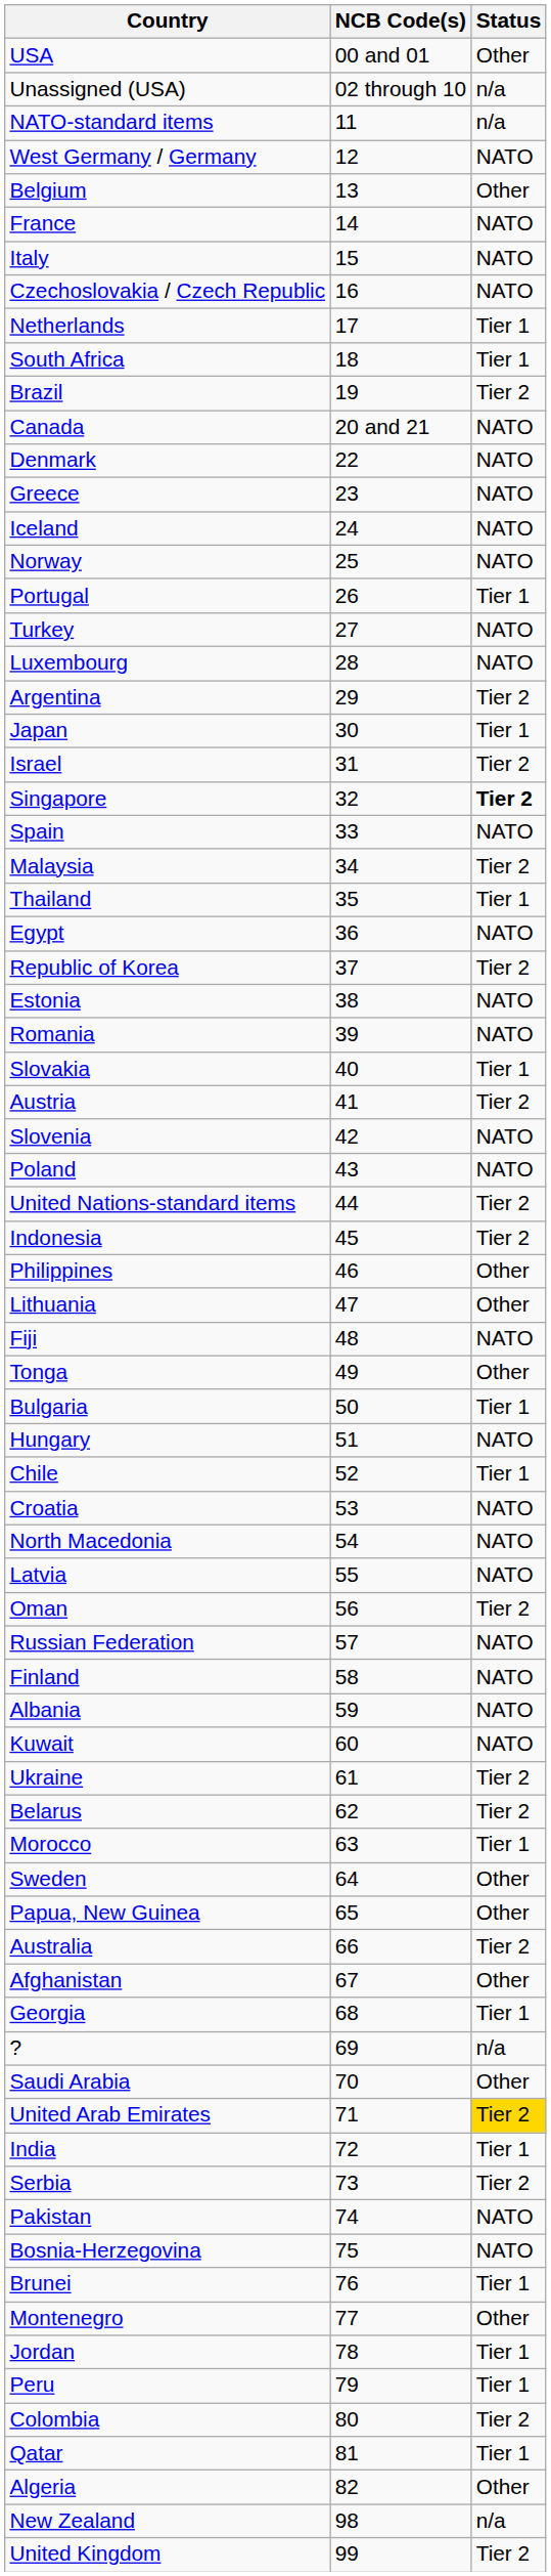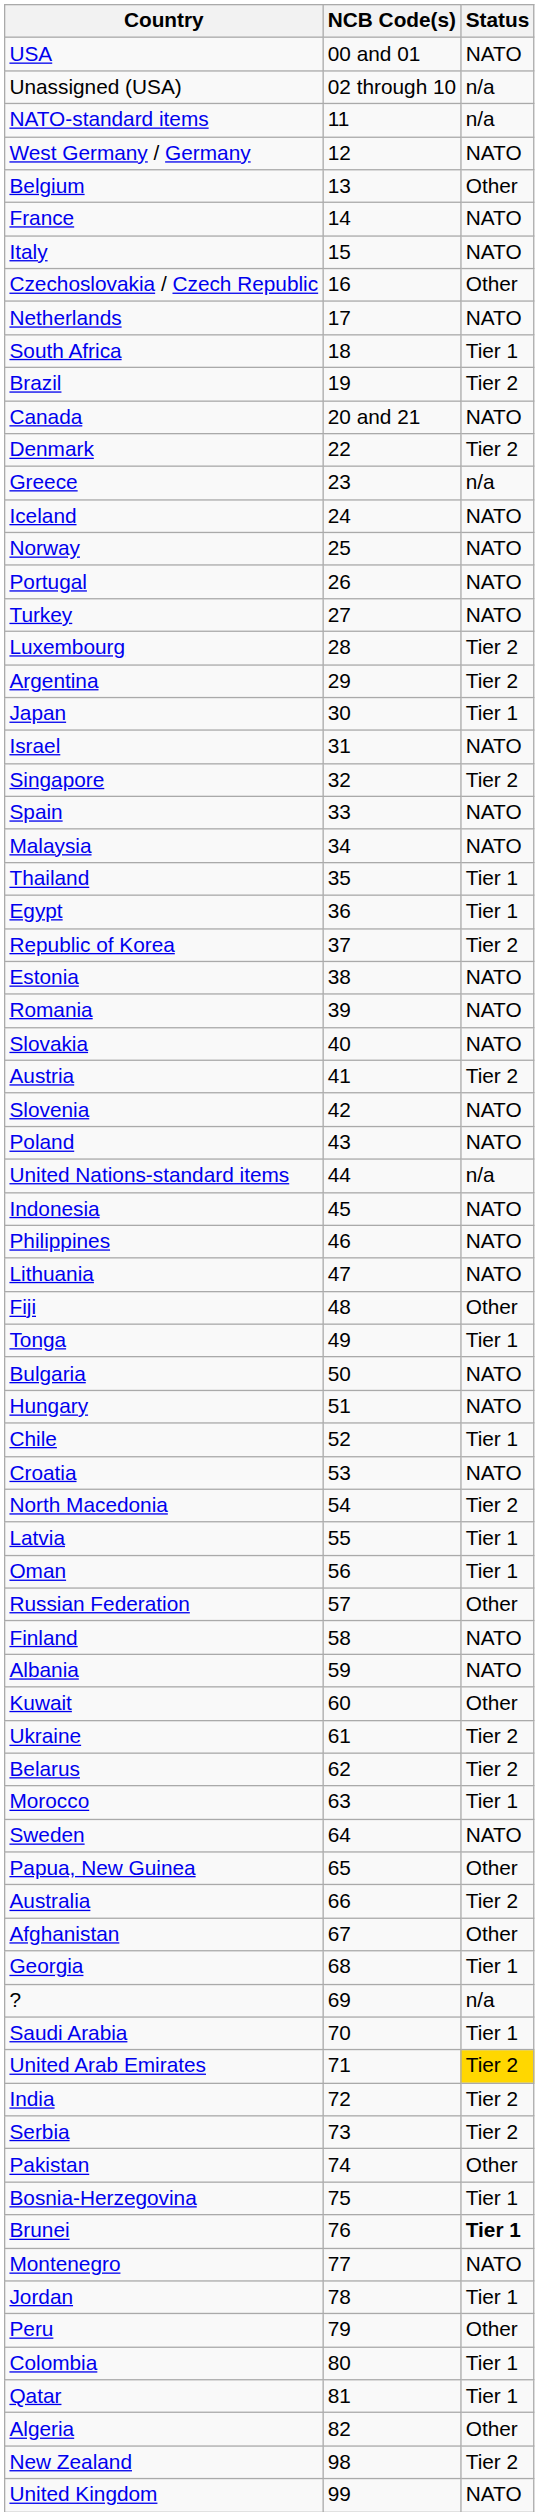 <table class="wikitable">
 <tr>
 <th>Country</th>
 <th>NCB Code(s)</th>
 <th>Status</th>
 </tr>
 <tr>
 <td><a href='#'>USA</a></td>
 <td>00 and 01</td>
-<td>Other</td>
+<td>NATO</td>
 </tr>
 <tr>
 <td>Unassigned (USA)</td>
 <td>02 through 10</td>
 <td>n/a</td>
 </tr>
 <tr>
 <td><a href='#'>NATO-standard items</a></td>
 <td>11</td>
 <td>n/a</td>
 </tr>
 <tr>
 <td><a href='#'>West Germany</a> / <a href='#'>Germany</a></td>
 <td>12</td>
 <td>NATO</td>
 </tr>
 <tr>
 <td><a href='#'>Belgium</a></td>
 <td>13</td>
 <td>Other</td>
 </tr>
 <tr>
 <td><a href='#'>France</a></td>
 <td>14</td>
 <td>NATO</td>
 </tr>
 <tr>
 <td><a href='#'>Italy</a></td>
 <td>15</td>
 <td>NATO</td>
 </tr>
 <tr>
 <td><a href='#'>Czechoslovakia</a> / <a href='#'>Czech Republic</a></td>
 <td>16</td>
-<td>NATO</td>
+<td>Other</td>
 </tr>
 <tr>
 <td><a href='#'>Netherlands</a></td>
 <td>17</td>
-<td>Tier 1</td>
+<td>NATO</td>
 </tr>
 <tr>
 <td><a href='#'>South Africa</a></td>
 <td>18</td>
 <td>Tier 1</td>
 </tr>
 <tr>
 <td><a href='#'>Brazil</a></td>
 <td>19</td>
 <td>Tier 2</td>
 </tr>
 <tr>
 <td><a href='#'>Canada</a></td>
 <td>20 and 21</td>
 <td>NATO</td>
 </tr>
 <tr>
 <td><a href='#'>Denmark</a></td>
 <td>22</td>
-<td>NATO</td>
+<td>Tier 2</td>
 </tr>
 <tr>
 <td><a href='#'>Greece</a></td>
 <td>23</td>
-<td>NATO</td>
+<td>n/a</td>
 </tr>
 <tr>
 <td><a href='#'>Iceland</a></td>
 <td>24</td>
 <td>NATO</td>
 </tr>
 <tr>
 <td><a href='#'>Norway</a></td>
 <td>25</td>
 <td>NATO</td>
 </tr>
 <tr>
 <td><a href='#'>Portugal</a></td>
 <td>26</td>
-<td>Tier 1</td>
+<td>NATO</td>
 </tr>
 <tr>
 <td><a href='#'>Turkey</a></td>
 <td>27</td>
 <td>NATO</td>
 </tr>
 <tr>
 <td><a href='#'>Luxembourg</a></td>
 <td>28</td>
-<td>NATO</td>
+<td>Tier 2</td>
 </tr>
 <tr>
 <td><a href='#'>Argentina</a></td>
 <td>29</td>
 <td>Tier 2</td>
 </tr>
 <tr>
 <td><a href='#'>Japan</a></td>
 <td>30</td>
 <td>Tier 1</td>
 </tr>
 <tr>
 <td><a href='#'>Israel</a></td>
 <td>31</td>
-<td>Tier 2</td>
+<td>NATO</td>
 </tr>
 <tr>
 <td><a href='#'>Singapore</a></td>
 <td>32</td>
-<td><strong>Tier 2</strong></td>
+<td>Tier 2</td>
 </tr>
 <tr>
 <td><a href='#'>Spain</a></td>
 <td>33</td>
 <td>NATO</td>
 </tr>
 <tr>
 <td><a href='#'>Malaysia</a></td>
 <td>34</td>
-<td>Tier 2</td>
+<td>NATO</td>
 </tr>
 <tr>
 <td><a href='#'>Thailand</a></td>
 <td>35</td>
 <td>Tier 1</td>
 </tr>
 <tr>
 <td><a href='#'>Egypt</a></td>
 <td>36</td>
-<td>NATO</td>
+<td>Tier 1</td>
 </tr>
 <tr>
 <td><a href='#'>Republic of Korea</a></td>
 <td>37</td>
 <td>Tier 2</td>
 </tr>
 <tr>
 <td><a href='#'>Estonia</a></td>
 <td>38</td>
 <td>NATO</td>
 </tr>
 <tr>
 <td><a href='#'>Romania</a></td>
 <td>39</td>
 <td>NATO</td>
 </tr>
 <tr>
 <td><a href='#'>Slovakia</a></td>
 <td>40</td>
-<td>Tier 1</td>
+<td>NATO</td>
 </tr>
 <tr>
 <td><a href='#'>Austria</a></td>
 <td>41</td>
 <td>Tier 2</td>
 </tr>
 <tr>
 <td><a href='#'>Slovenia</a></td>
 <td>42</td>
 <td>NATO</td>
 </tr>
 <tr>
 <td><a href='#'>Poland</a></td>
 <td>43</td>
 <td>NATO</td>
 </tr>
 <tr>
 <td><a href='#'>United Nations-standard items</a></td>
 <td>44</td>
-<td>Tier 2</td>
+<td>n/a</td>
 </tr>
 <tr>
 <td><a href='#'>Indonesia</a></td>
 <td>45</td>
-<td>Tier 2</td>
+<td>NATO</td>
 </tr>
 <tr>
 <td><a href='#'>Philippines</a></td>
 <td>46</td>
-<td>Other</td>
+<td>NATO</td>
 </tr>
 <tr>
 <td><a href='#'>Lithuania</a></td>
 <td>47</td>
-<td>Other</td>
+<td>NATO</td>
 </tr>
 <tr>
 <td><a href='#'>Fiji</a></td>
 <td>48</td>
-<td>NATO</td>
+<td>Other</td>
 </tr>
 <tr>
 <td><a href='#'>Tonga</a></td>
 <td>49</td>
-<td>Other</td>
+<td>Tier 1</td>
 </tr>
 <tr>
 <td><a href='#'>Bulgaria</a></td>
 <td>50</td>
-<td>Tier 1</td>
+<td>NATO</td>
 </tr>
 <tr>
 <td><a href='#'>Hungary</a></td>
 <td>51</td>
 <td>NATO</td>
 </tr>
 <tr>
 <td><a href='#'>Chile</a></td>
 <td>52</td>
 <td>Tier 1</td>
 </tr>
 <tr>
 <td><a href='#'>Croatia</a></td>
 <td>53</td>
 <td>NATO</td>
 </tr>
 <tr>
 <td><a href='#'>North Macedonia</a></td>
 <td>54</td>
-<td>NATO</td>
+<td>Tier 2</td>
 </tr>
 <tr>
 <td><a href='#'>Latvia</a></td>
 <td>55</td>
-<td>NATO</td>
+<td>Tier 1</td>
 </tr>
 <tr>
 <td><a href='#'>Oman</a></td>
 <td>56</td>
-<td>Tier 2</td>
+<td>Tier 1</td>
 </tr>
 <tr>
 <td><a href='#'>Russian Federation</a></td>
 <td>57</td>
-<td>NATO</td>
+<td>Other</td>
 </tr>
 <tr>
 <td><a href='#'>Finland</a></td>
 <td>58</td>
 <td>NATO</td>
 </tr>
 <tr>
 <td><a href='#'>Albania</a></td>
 <td>59</td>
 <td>NATO</td>
 </tr>
 <tr>
 <td><a href='#'>Kuwait</a></td>
 <td>60</td>
-<td>NATO</td>
+<td>Other</td>
 </tr>
 <tr>
 <td><a href='#'>Ukraine</a></td>
 <td>61</td>
 <td>Tier 2</td>
 </tr>
 <tr>
 <td><a href='#'>Belarus</a></td>
 <td>62</td>
 <td>Tier 2</td>
 </tr>
 <tr>
 <td><a href='#'>Morocco</a></td>
 <td>63</td>
 <td>Tier 1</td>
 </tr>
 <tr>
 <td><a href='#'>Sweden</a></td>
 <td>64</td>
-<td>Other</td>
+<td>NATO</td>
 </tr>
 <tr>
 <td><a href='#'>Papua, New Guinea</a></td>
 <td>65</td>
 <td>Other</td>
 </tr>
 <tr>
 <td><a href='#'>Australia</a></td>
 <td>66</td>
 <td>Tier 2</td>
 </tr>
 <tr>
 <td><a href='#'>Afghanistan</a></td>
 <td>67</td>
 <td>Other</td>
 </tr>
 <tr>
 <td><a href='#'>Georgia</a></td>
 <td>68</td>
 <td>Tier 1</td>
 </tr>
 <tr>
 <td>?</td>
 <td>69</td>
 <td>n/a</td>
 </tr>
 <tr>
 <td><a href='#'>Saudi Arabia</a></td>
 <td>70</td>
-<td>Other</td>
+<td>Tier 1</td>
 </tr>
 <tr>
 <td><a href='#'>United Arab Emirates</a></td>
 <td>71</td>
 <td style="background: gold;">Tier 2</td>
 </tr>
 <tr>
 <td><a href='#'>India</a></td>
 <td>72</td>
-<td>Tier 1</td>
+<td>Tier 2</td>
 </tr>
 <tr>
 <td><a href='#'>Serbia</a></td>
 <td>73</td>
 <td>Tier 2</td>
 </tr>
 <tr>
 <td><a href='#'>Pakistan</a></td>
 <td>74</td>
-<td>NATO</td>
+<td>Other</td>
 </tr>
 <tr>
 <td><a href='#'>Bosnia-Herzegovina</a></td>
 <td>75</td>
-<td>NATO</td>
+<td>Tier 1</td>
 </tr>
 <tr>
 <td><a href='#'>Brunei</a></td>
 <td>76</td>
-<td>Tier 1</td>
+<td><strong>Tier 1</strong></td>
 </tr>
 <tr>
 <td><a href='#'>Montenegro</a></td>
 <td>77</td>
-<td>Other</td>
+<td>NATO</td>
 </tr>
 <tr>
 <td><a href='#'>Jordan</a></td>
 <td>78</td>
 <td>Tier 1</td>
 </tr>
 <tr>
 <td><a href='#'>Peru</a></td>
 <td>79</td>
-<td>Tier 1</td>
+<td>Other</td>
 </tr>
 <tr>
 <td><a href='#'>Colombia</a></td>
 <td>80</td>
-<td>Tier 2</td>
+<td>Tier 1</td>
 </tr>
 <tr>
 <td><a href='#'>Qatar</a></td>
 <td>81</td>
 <td>Tier 1</td>
 </tr>
 <tr>
 <td><a href='#'>Algeria</a></td>
 <td>82</td>
 <td>Other</td>
 </tr>
 <tr>
 <td><a href='#'>New Zealand</a></td>
 <td>98</td>
-<td>n/a</td>
+<td>Tier 2</td>
 </tr>
 <tr>
 <td><a href='#'>United Kingdom</a></td>
 <td>99</td>
-<td>Tier 2</td>
+<td>NATO</td>
 </tr>
 </table>
